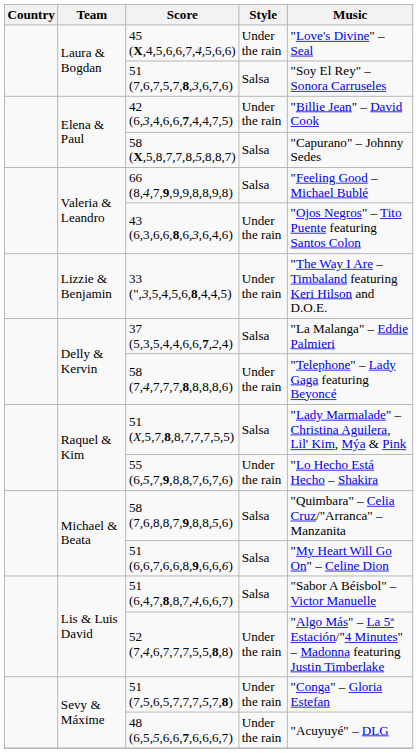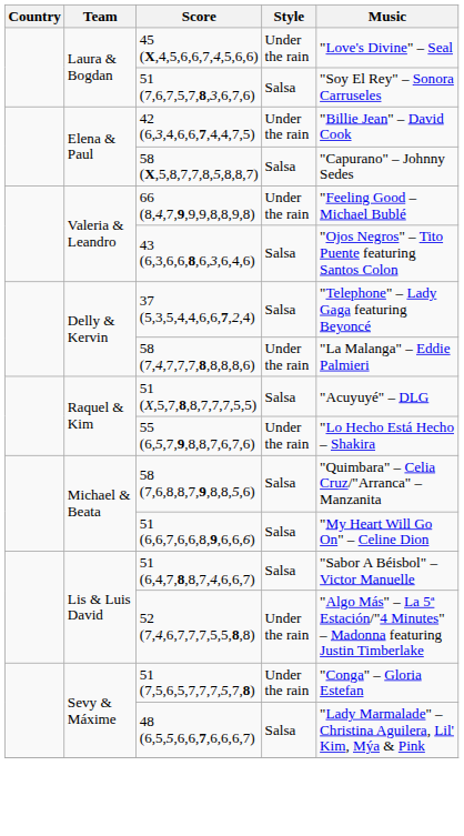 <table class="wikitable" style="width:80%">
 <tr>
 <th style="width:5%;">Country</th>
 <th style="width:20%;">Team</th>
 <th style="width:18%;">Score</th>
 <th style="width:15%;">Style</th>
 <th style="width:60%;">Music</th>
 </tr>
 <tr>
 <td rowspan=2></td>
 <td rowspan=2>Laura & Bogdan</td>
 <td>45 (<strong>X</strong>,4,5,6,6,7,<em>4</em>,5,6,6)</td>
 <td>Under the rain</td>
 <td>"<a href='#'>Love's Divine</a>" – <a href='#'>Seal</a></td>
 </tr>
 <tr>
 <td>51 (7,6,7,5,7,<strong>8</strong>,<em>3</em>,6,7,6)</td>
 <td>Salsa</td>
 <td>"Soy El Rey" – <a href='#'>Sonora Carruseles</a></td>
 </tr>
 <tr>
 <td rowspan=2></td>
 <td rowspan=2>Elena & Paul</td>
 <td>42 (6,<em>3</em>,4,6,6,<strong>7</strong>,4,4,7,5)</td>
 <td>Under the rain</td>
 <td>"<a href='#'>Billie Jean</a>" – <a href='#'>David Cook</a></td>
 </tr>
 <tr>
 <td>58 (<strong>X</strong>,5,8,7,7,8,<em>5</em>,8,8,7)</td>
 <td>Salsa</td>
 <td>"Capurano" – Johnny Sedes</td>
 </tr>
 <tr>
 <td rowspan=2></td>
 <td rowspan=2>Valeria & Leandro</td>
 <td>66 (8,<em>4</em>,7,<strong>9</strong>,9,9,8,8,9,8)</td>
-<td>Salsa</td>
+<td>Under the rain</td>
 <td>"<a href='#'>Feeling Good</a> – <a href='#'>Michael Bublé</a></td>
 </tr>
 <tr>
 <td>43 (6,3,6,6,<strong>8</strong>,6,<em>3</em>,6,4,6)</td>
-<td>Under the rain</td>
+<td>Salsa</td>
 <td>"<a href='#'>Ojos Negros</a>" – <a href='#'>Tito Puente</a> featuring <a href='#'>Santos Colon</a></td>
-</tr>
-<tr>
-<td></td>
-<td>Lizzie & Benjamin</td>
-<td>33 (",<em>3</em>,5,4,5,6,<strong>8</strong>,4,4,5)</td>
-<td>Under the rain</td>
-<td>"<a href='#'>The Way I Are</a> – <a href='#'>Timbaland</a> featuring <a href='#'>Keri Hilson</a> and D.O.E.</td>
 </tr>
 <tr>
 <td rowspan=2></td>
 <td rowspan=2>Delly & Kervin</td>
 <td>37 (5,3,5,4,4,6,6,<strong>7</strong>,<em>2</em>,4)</td>
 <td>Salsa</td>
-<td>"La Malanga" – <a href='#'>Eddie Palmieri</a></td>
+<td>"<a href='#'>Telephone</a>" – <a href='#'>Lady Gaga</a> featuring <a href='#'>Beyoncé</a></td>
 </tr>
 <tr>
 <td>58 (7,<em>4</em>,7,7,7,<strong>8</strong>,8,8,8,6)</td>
 <td>Under the rain</td>
-<td>"<a href='#'>Telephone</a>" – <a href='#'>Lady Gaga</a> featuring <a href='#'>Beyoncé</a></td>
+<td>"La Malanga" – <a href='#'>Eddie Palmieri</a></td>
 </tr>
 <tr>
 <td rowspan=2></td>
 <td rowspan=2>Raquel & Kim</td>
 <td>51 (<em>X</em>,5,7,<strong>8</strong>,8,7,7,7,5,5)</td>
 <td>Salsa</td>
-<td>"<a href='#'>Lady Marmalade</a>" – <a href='#'>Christina Aguilera</a>, <a href='#'>Lil' Kim</a>, <a href='#'>Mýa</a> & <a href='#'>Pink</a></td>
+<td>"Acuyuyé" – <a href='#'>DLG</a></td>
 </tr>
 <tr>
 <td>55 (6,<em>5</em>,7,<strong>9</strong>,8,8,7,6,7,6)</td>
 <td>Under the rain</td>
 <td>"<a href='#'>Lo Hecho Está Hecho</a> – <a href='#'>Shakira</a></td>
 </tr>
 <tr>
 <td rowspan=2></td>
 <td rowspan=2>Michael & Beata</td>
 <td>58 (7,6,8,8,7,<strong>9</strong>,8,8,<em>5</em>,6)</td>
 <td>Salsa</td>
 <td>"Quimbara" – <a href='#'>Celia Cruz</a>/"Arranca" – Manzanita</td>
 </tr>
 <tr>
 <td>51 (6,6,7,6,6,8,<strong>9</strong>,6,6,<em>6</em>)</td>
 <td>Salsa</td>
 <td>"<a href='#'>My Heart Will Go On</a>" – <a href='#'>Celine Dion</a></td>
 </tr>
 <tr>
 <td rowspan=2></td>
 <td rowspan=2>Lis & Luis David</td>
 <td>51 (6,4,7,<strong>8</strong>,8,7,<em>4</em>,6,6,7)</td>
 <td>Salsa</td>
 <td>"Sabor A Béisbol" – <a href='#'>Victor Manuelle</a></td>
 </tr>
 <tr>
 <td>52 (7,<em>4</em>,6,7,7,7,5,5,<strong>8</strong>,8)</td>
 <td>Under the rain</td>
 <td>"<a href='#'>Algo Más</a>" – <a href='#'>La 5ª Estación</a>/"<a href='#'>4 Minutes</a>" – <a href='#'>Madonna</a> featuring <a href='#'>Justin Timberlake</a></td>
 </tr>
 <tr>
 <td rowspan=2></td>
 <td rowspan=2>Sevy & Máxime</td>
 <td>51 (7,5,6,5,7,7,7,<em>5</em>,7,<strong>8</strong>)</td>
 <td>Under the rain</td>
 <td>"<a href='#'>Conga</a>" – <a href='#'>Gloria Estefan</a></td>
 </tr>
 <tr>
 <td>48 (6,5,<em>5</em>,6,6,<strong>7</strong>,6,6,6,7)</td>
-<td>Under the rain</td>
-<td>"Acuyuyé" – <a href='#'>DLG</a></td>
+<td>Salsa</td>
+<td>"<a href='#'>Lady Marmalade</a>" – <a href='#'>Christina Aguilera</a>, <a href='#'>Lil' Kim</a>, <a href='#'>Mýa</a> & <a href='#'>Pink</a></td>
 </tr>
 <tr>
 </tr>
 </table>
